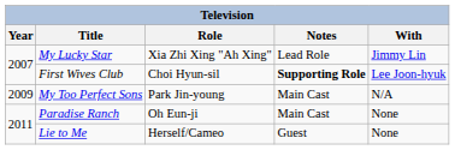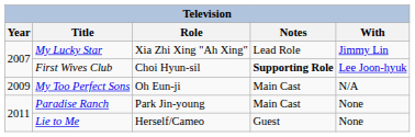 <table class="wikitable">
 <tr>
 <th colspan="5" style="background: LightSteelBlue;">Television</th>
 </tr>
 <tr>
 <th>Year</th>
 <th>Title</th>
 <th>Role</th>
 <th>Notes</th>
 <th>With</th>
 </tr>
 <tr>
 <td rowspan="2">2007</td>
 <td><em><a href='#'>My Lucky Star</a></em></td>
 <td>Xia Zhi Xing "Ah Xing"</td>
 <td>Lead Role</td>
 <td><a href='#'>Jimmy Lin</a></td>
 </tr>
 <tr>
 <td><em>First Wives Club</em></td>
 <td>Choi Hyun-sil</td>
 <td><strong>Supporting Role</strong></td>
 <td><a href='#'>Lee Joon-hyuk</a></td>
 </tr>
 <tr>
 <td>2009</td>
 <td><em><a href='#'>My Too Perfect Sons</a></em></td>
-<td>Park Jin-young</td>
+<td>Oh Eun-ji</td>
 <td>Main Cast</td>
 <td>N/A</td>
 </tr>
 <tr>
 <td rowspan="2">2011</td>
 <td><em><a href='#'>Paradise Ranch</a></em></td>
-<td>Oh Eun-ji</td>
+<td>Park Jin-young</td>
 <td>Main Cast</td>
 <td>None</td>
 </tr>
 <tr>
 <td><em><a href='#'>Lie to Me</a></em></td>
 <td>Herself/Cameo</td>
 <td>Guest</td>
 <td>None</td>
 </tr>
 </table>
